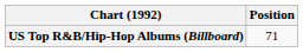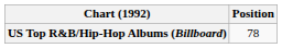 <table class="wikitable plainrowheaders" style="text-align:center">
 <tr>
 <th scope="col">Chart (1992)</th>
 <th scope="col">Position</th>
 </tr>
 <tr>
 <th scope="row">US Top R&B/Hip-Hop Albums (<em>Billboard</em>)</th>
-<td>71</td>
+<td>78</td>
 </tr>
 </table>
